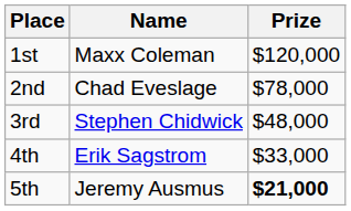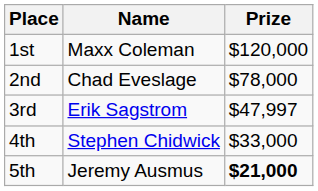 <table class="wikitable">
 <tr>
 <th>Place</th>
 <th>Name</th>
 <th>Prize</th>
 </tr>
 <tr>
 <td>1st</td>
 <td> Maxx Coleman</td>
 <td>$120,000</td>
 </tr>
 <tr>
 <td>2nd</td>
 <td> Chad Eveslage</td>
 <td>$78,000</td>
 </tr>
 <tr>
 <td>3rd</td>
-<td> <a href='#'>Stephen Chidwick</a></td>
-<td>$48,000</td>
+<td> <a href='#'>Erik Sagstrom</a></td>
+<td>$47,997</td>
 </tr>
 <tr>
 <td>4th</td>
-<td> <a href='#'>Erik Sagstrom</a></td>
+<td> <a href='#'>Stephen Chidwick</a></td>
 <td>$33,000</td>
 </tr>
 <tr>
 <td>5th</td>
 <td> Jeremy Ausmus</td>
 <td><strong>$21,000</strong></td>
 </tr>
 </table>
